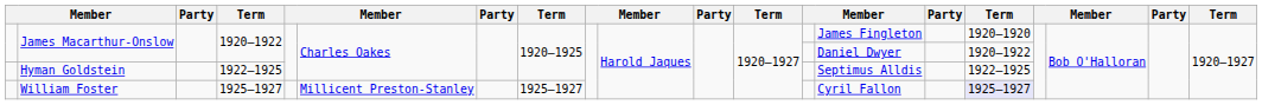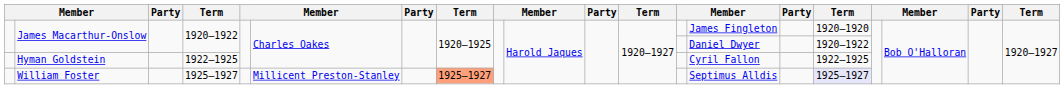 <table class="wikitable">
 <tr>
 <th colspan="2">Member</th>
 <th>Party</th>
 <th>Term</th>
 <th colspan="2">Member</th>
 <th>Party</th>
 <th>Term</th>
 <th colspan="2">Member</th>
 <th>Party</th>
 <th>Term</th>
 <th colspan="2">Member</th>
 <th>Party</th>
 <th>Term</th>
 <th colspan="2">Member</th>
 <th>Party</th>
 <th>Term</th>
 </tr>
 <tr>
 <td rowspan="2" > </td>
 <td rowspan="2"><a href='#'>James Macarthur-Onslow</a></td>
 <td rowspan="2"></td>
 <td rowspan="2">1920–1922</td>
 <td rowspan="3" > </td>
 <td rowspan="3"><a href='#'>Charles Oakes</a></td>
 <td rowspan="3"></td>
 <td rowspan="3">1920–1925</td>
 <td rowspan="4" > </td>
 <td rowspan="4"><a href='#'>Harold Jaques</a></td>
 <td rowspan="4"></td>
 <td rowspan="4">1920–1927</td>
 <td> </td>
 <td><a href='#'>James Fingleton</a></td>
 <td></td>
 <td>1920–1920</td>
 <td rowspan="4" > </td>
 <td rowspan="4"><a href='#'>Bob O'Halloran</a></td>
 <td rowspan="4"></td>
 <td rowspan="4">1920–1927</td>
 </tr>
 <tr>
 <td> </td>
 <td><a href='#'>Daniel Dwyer</a></td>
 <td></td>
 <td>1920–1922</td>
 </tr>
 <tr>
 <td> </td>
 <td><a href='#'>Hyman Goldstein</a></td>
 <td></td>
 <td>1922–1925</td>
 <td> </td>
-<td><a href='#'>Septimus Alldis</a></td>
+<td><a href='#'>Cyril Fallon</a></td>
 <td></td>
 <td>1922–1925</td>
 </tr>
 <tr>
 <td> </td>
 <td><a href='#'>William Foster</a></td>
 <td></td>
 <td>1925–1927</td>
 <td> </td>
 <td><a href='#'>Millicent Preston-Stanley</a></td>
 <td></td>
-<td>1925–1927</td>
+<td style="background: lightsalmon;">1925–1927</td>
 <td> </td>
-<td><a href='#'>Cyril Fallon</a></td>
+<td><a href='#'>Septimus Alldis</a></td>
 <td></td>
 <td style="background: lavender;">1925–1927</td>
 </tr>
 </table>
